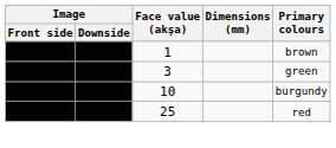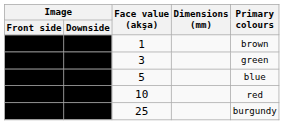 <table class="wikitable" style="font-size: 90%; text-align:center">
 <tr>
 <th colspan="2">Image</th>
 <th rowspan="2">Face value<br>(akşa)</th>
 <th rowspan="2">Dimensions<br>(mm)</th>
 <th rowspan="2">Primary<br>colours</th>
 </tr>
 <tr>
 <th>Front side</th>
 <th>Downside</th>
 </tr>
 <tr>
 <td bgcolor="#000000"></td>
 <td bgcolor="#000000"></td>
 <td><big>1</big></td>
 <td></td>
 <td>brown</td>
 </tr>
 <tr>
 <td bgcolor="#000000"></td>
 <td bgcolor="#000000"></td>
 <td><big>3</big></td>
 <td></td>
 <td>green</td>
 </tr>
 <tr>
 <td bgcolor="#000000"></td>
 <td bgcolor="#000000"></td>
+<td><big>5</big></td>
+<td></td>
+<td>blue</td>
+</tr>
+<tr>
+<td bgcolor="#000000"></td>
+<td bgcolor="#000000"></td>
 <td><big>10</big></td>
 <td></td>
-<td>burgundy</td>
+<td>red</td>
 </tr>
 <tr>
 <td bgcolor="#000000"></td>
 <td bgcolor="#000000"></td>
 <td><big>25</big></td>
 <td></td>
-<td>red</td>
+<td>burgundy</td>
 </tr>
 </table>
